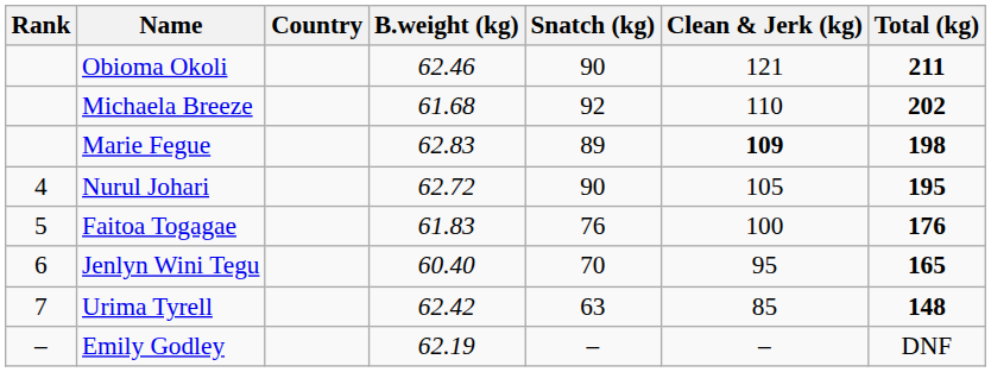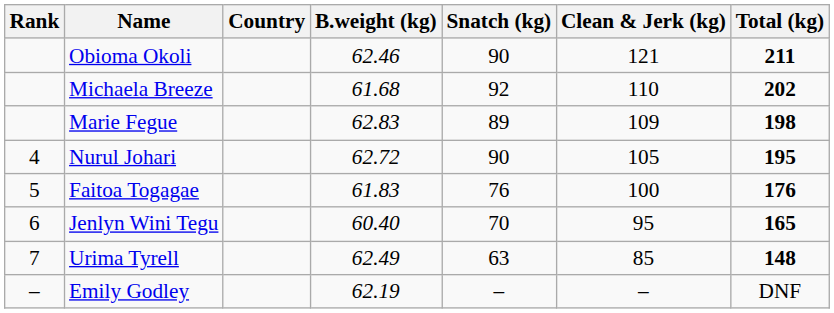 <table class="wikitable sortable" style="text-align:center;">
 <tr>
 <th>Rank</th>
 <th>Name</th>
 <th>Country</th>
 <th>B.weight (kg)</th>
 <th>Snatch (kg)</th>
 <th>Clean & Jerk (kg)</th>
 <th>Total (kg)</th>
 </tr>
 <tr>
 <td></td>
 <td align=left><a href='#'>Obioma Okoli</a></td>
 <td align=left></td>
 <td><em>62.46</em></td>
 <td>90</td>
 <td>121</td>
 <td><strong>211</strong></td>
 </tr>
 <tr>
 <td></td>
 <td align=left><a href='#'>Michaela Breeze</a></td>
 <td align=left></td>
 <td><em>61.68</em></td>
 <td>92</td>
 <td>110</td>
 <td><strong>202</strong></td>
 </tr>
 <tr>
 <td></td>
 <td align=left><a href='#'>Marie Fegue</a></td>
 <td align=left></td>
 <td><em>62.83</em></td>
 <td>89</td>
-<td><strong>109</strong></td>
+<td>109</td>
 <td><strong>198</strong></td>
 </tr>
 <tr>
 <td>4</td>
 <td align=left><a href='#'>Nurul Johari</a></td>
 <td align=left></td>
 <td><em>62.72</em></td>
 <td>90</td>
 <td>105</td>
 <td><strong>195</strong></td>
 </tr>
 <tr>
 <td>5</td>
 <td align=left><a href='#'>Faitoa Togagae</a></td>
 <td align=left></td>
 <td><em>61.83</em></td>
 <td>76</td>
 <td>100</td>
 <td><strong>176</strong></td>
 </tr>
 <tr>
 <td>6</td>
 <td align=left><a href='#'>Jenlyn Wini Tegu</a></td>
 <td align=left></td>
 <td><em>60.40</em></td>
 <td>70</td>
 <td>95</td>
 <td><strong>165</strong></td>
 </tr>
 <tr>
 <td>7</td>
 <td align=left><a href='#'>Urima Tyrell</a></td>
 <td align=left></td>
-<td><em>62.42</em></td>
+<td><em>62.49</em></td>
 <td>63</td>
 <td>85</td>
 <td><strong>148</strong></td>
 </tr>
 <tr>
 <td>–</td>
 <td align=left><a href='#'>Emily Godley</a></td>
 <td align=left></td>
 <td><em>62.19</em></td>
 <td>–</td>
 <td>–</td>
 <td>DNF</td>
 </tr>
 </table>
